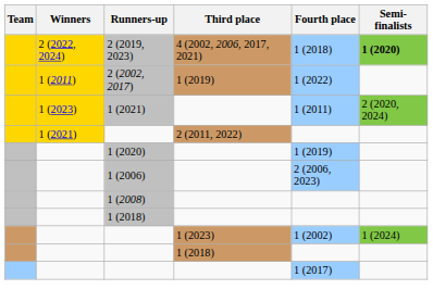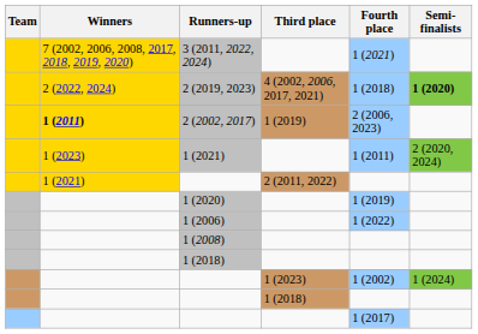 <table class="wikitable">
 <tr>
 <th>Team</th>
 <th>Winners</th>
 <th>Runners-up</th>
 <th>Third place</th>
 <th>Fourth place</th>
 <th>Semi-finalists</th>
 </tr>
 <tr>
 <td style="background:gold"></td>
+<td style="background:gold">7 (2002, 2006, 2008, <a href='#'>2017</a>, <em><a href='#'>2018</a></em>, <em><a href='#'>2019</a></em>, <em><a href='#'>2020</a></em>)</td>
+<td style="background:silver">3 (2011, <em>2022</em>, <em>2024</em>)</td>
+<td></td>
+<td style="background:#9acdff">1 (<em>2021</em>)</td>
+<td></td>
+</tr>
+<tr>
+<td style="background:gold"></td>
 <td style="background:gold">2 (<a href='#'>2022</a>, <a href='#'>2024</a>)</td>
 <td style="background:silver">2 (2019, 2023)</td>
 <td style="background:#c96">4 (2002, <em>2006</em>, 2017, 2021)</td>
 <td style="background:#9acdff">1 (2018)</td>
 <td style="background:#81c846"><strong>1 (2020)</strong></td>
 </tr>
 <tr>
 <td style="background:gold"></td>
-<td style="background:gold">1 (<em><a href='#'>2011</a></em>)</td>
+<td style="background:gold"><strong>1 (<em><a href='#'>2011</a></em>)</strong></td>
 <td style="background:silver">2 (<em>2002</em>, <em>2017</em>)</td>
 <td style="background:#c96">1 (2019)</td>
-<td style="background:#9acdff">1 (2022)</td>
+<td style="background:#9acdff">2 (2006, 2023)</td>
 <td></td>
 </tr>
 <tr>
 <td style="background:gold"></td>
 <td style="background:gold">1 (<a href='#'>2023</a>)</td>
 <td style="background:silver">1 (2021)</td>
 <td></td>
 <td style="background:#9acdff">1 (2011)</td>
 <td style="background:#81c846">2 (2020, 2024)</td>
 </tr>
 <tr>
 <td style="background:gold"></td>
 <td style="background:gold">1 (<a href='#'>2021</a>)</td>
 <td></td>
 <td style="background:#c96">2 (2011, 2022)</td>
 <td></td>
 <td></td>
 </tr>
 <tr>
 <td style="background:silver"></td>
 <td></td>
 <td style="background:silver">1 (2020)</td>
 <td></td>
 <td style="background:#9acdff">1 (2019)</td>
 <td></td>
 </tr>
 <tr>
 <td style="background:silver"></td>
 <td></td>
 <td style="background:silver">1 (2006)</td>
 <td></td>
-<td style="background:#9acdff">2 (2006, 2023)</td>
+<td style="background:#9acdff">1 (2022)</td>
 <td></td>
 </tr>
 <tr>
 <td style="background:silver"></td>
 <td></td>
 <td style="background:silver">1 (<em>2008</em>)</td>
 <td></td>
 <td></td>
 <td></td>
 </tr>
 <tr>
 <td style="background:silver"></td>
 <td></td>
 <td style="background:silver">1 (2018)</td>
 <td></td>
 <td></td>
 <td></td>
 </tr>
 <tr>
 <td style="background:#c96"></td>
 <td></td>
 <td></td>
 <td style="background:#c96">1 (2023)</td>
 <td style="background:#9acdff">1 (2002)</td>
 <td style="background:#81c846">1 (2024)</td>
 </tr>
 <tr>
 <td style="background:#c96"></td>
 <td></td>
 <td></td>
 <td style="background:#c96">1 (2018)</td>
 <td></td>
 <td></td>
 </tr>
 <tr>
 <td style="background:#9acdff"></td>
 <td></td>
 <td></td>
 <td></td>
 <td style="background:#9acdff">1 (2017)</td>
 <td></td>
 </tr>
 </table>
